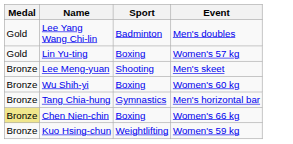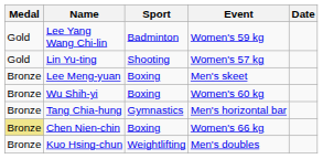 <table class = "wikitable sortable" style = "font-size: 95%;">
 <tr>
 <th>Medal</th>
 <th>Name</th>
 <th>Sport</th>
 <th>Event</th>
+<th>Date</th>
 </tr>
 <tr>
 <td> Gold</td>
 <td><a href='#'>Lee Yang</a><br><a href='#'>Wang Chi-lin</a></td>
 <td><a href='#'>Badminton</a></td>
-<td><a href='#'>Men's doubles</a></td>
+<td><a href='#'>Women's 59 kg</a></td>
+<td></td>
 </tr>
 <tr>
 <td> Gold</td>
 <td><a href='#'>Lin Yu-ting</a></td>
-<td><a href='#'>Boxing</a></td>
+<td><a href='#'>Shooting</a></td>
 <td><a href='#'>Women's 57 kg</a></td>
+<td></td>
 </tr>
 <tr>
 <td> Bronze</td>
 <td><a href='#'>Lee Meng-yuan</a></td>
-<td><a href='#'>Shooting</a></td>
+<td><a href='#'>Boxing</a></td>
 <td><a href='#'>Men's skeet</a></td>
+<td></td>
 </tr>
 <tr>
 <td> Bronze</td>
 <td><a href='#'>Wu Shih-yi</a></td>
 <td><a href='#'>Boxing</a></td>
 <td><a href='#'>Women's 60 kg</a></td>
+<td></td>
 </tr>
 <tr>
 <td> Bronze</td>
 <td><a href='#'>Tang Chia-hung</a></td>
 <td><a href='#'>Gymnastics</a></td>
 <td><a href='#'>Men's horizontal bar</a></td>
+<td></td>
 </tr>
 <tr>
 <td style="background: khaki;"> Bronze</td>
 <td><a href='#'>Chen Nien-chin</a></td>
 <td><a href='#'>Boxing</a></td>
 <td><a href='#'>Women's 66 kg</a></td>
+<td></td>
 </tr>
 <tr>
 <td> Bronze</td>
 <td><a href='#'>Kuo Hsing-chun</a></td>
 <td><a href='#'>Weightlifting</a></td>
-<td><a href='#'>Women's 59 kg</a></td>
+<td><a href='#'>Men's doubles</a></td>
+<td></td>
 </tr>
 </table>
